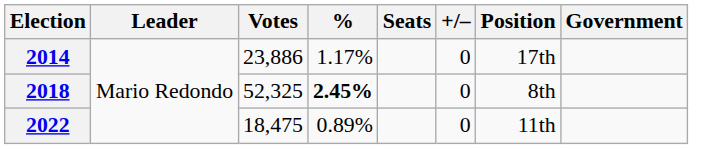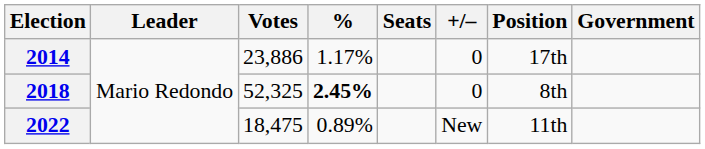 <table class=wikitable style="text-align: right;">
 <tr>
 <th>Election</th>
 <th>Leader</th>
 <th>Votes</th>
 <th>%</th>
 <th>Seats</th>
 <th>+/–</th>
 <th>Position</th>
 <th>Government</th>
 </tr>
 <tr>
 <th><a href='#'>2014</a></th>
 <td rowspan="3">Mario Redondo</td>
 <td>23,886</td>
 <td>1.17%</td>
 <td></td>
 <td> 0</td>
 <td> 17th</td>
 <td></td>
 </tr>
 <tr>
 <th><a href='#'>2018</a></th>
 <td>52,325</td>
 <td><strong>2.45%</strong></td>
 <td></td>
 <td> 0</td>
 <td> 8th</td>
 <td></td>
 </tr>
 <tr>
 <th><a href='#'>2022</a></th>
 <td>18,475</td>
 <td>0.89%</td>
 <td></td>
-<td> 0</td>
+<td>New</td>
 <td>11th</td>
 <td></td>
 </tr>
 </table>
